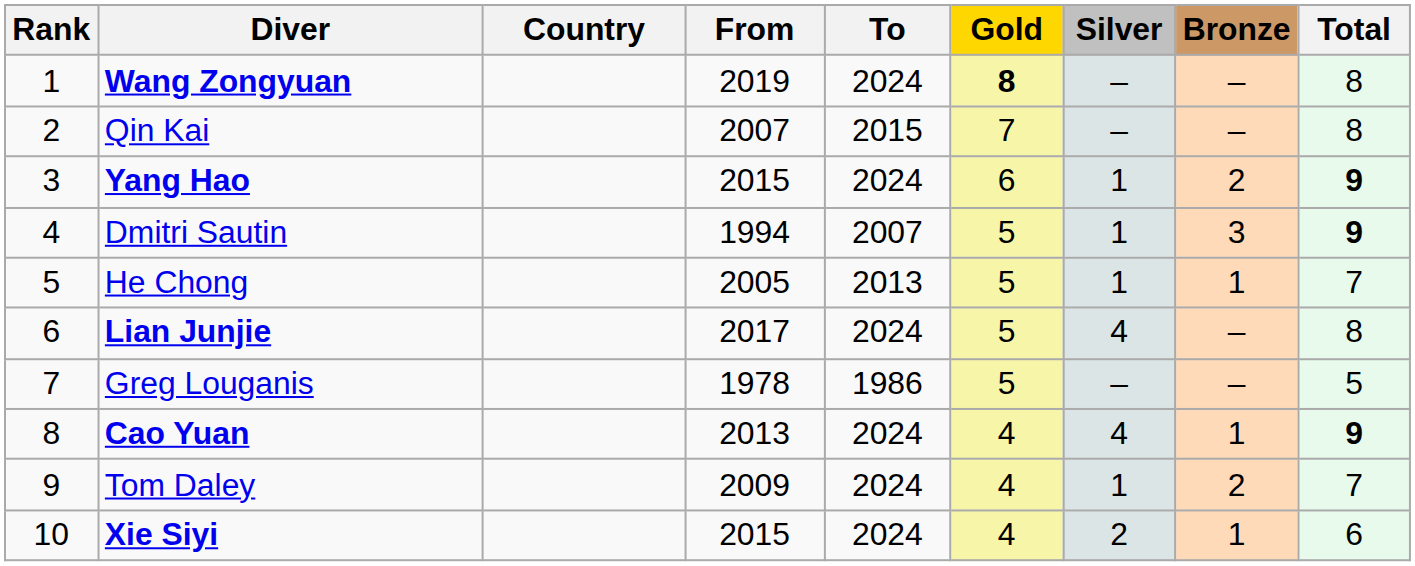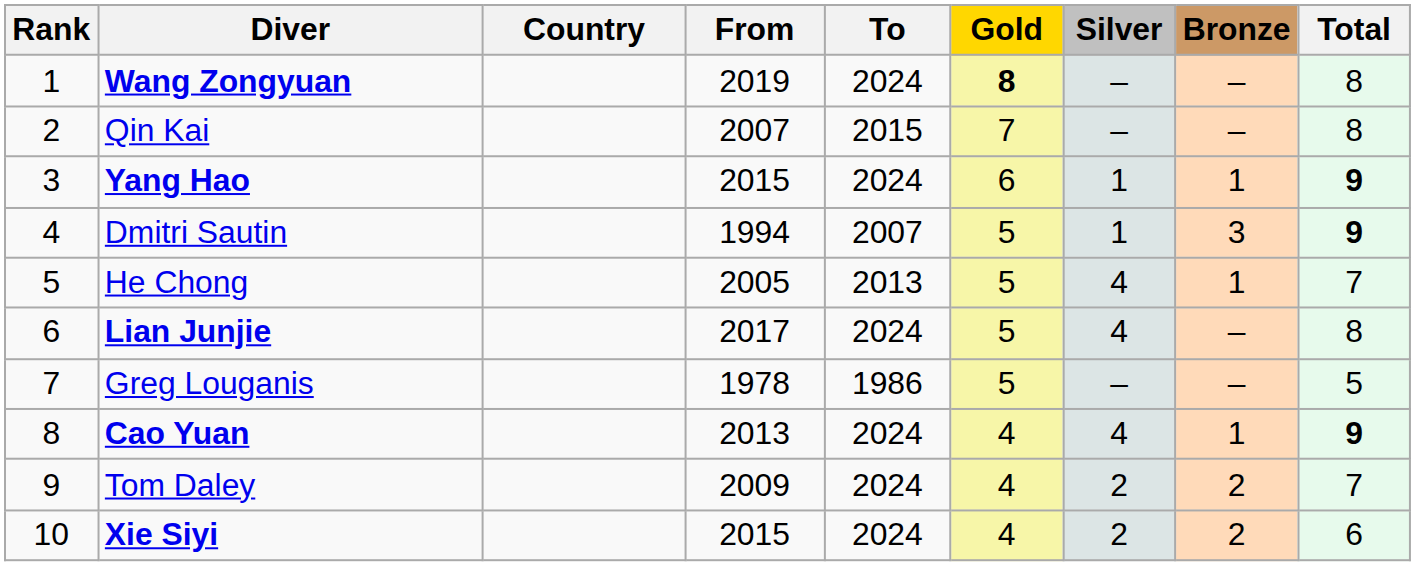 <table class="wikitable plainrowheaders" width=80% style="text-align:center;">
 <tr style="background-color:#EDEDED;">
 <th class="hintergrundfarbe5" style="width:1em">Rank</th>
 <th class="hintergrundfarbe5">Diver</th>
 <th class="hintergrundfarbe5">Country</th>
 <th class="hintergrundfarbe5">From</th>
 <th class="hintergrundfarbe5">To</th>
 <th style="background:    gold; width:8%">Gold</th>
 <th style="background:  silver; width:8%">Silver</th>
 <th style="background: #CC9966; width:8%">Bronze</th>
 <th class="hintergrundfarbe5" style="width:8%">Total</th>
 </tr>
 <tr>
 <td>1</td>
 <td align="left"><strong><a href='#'>Wang Zongyuan</a></strong></td>
 <td align="left"></td>
 <td>2019</td>
 <td>2024</td>
 <td bgcolor="#F7F6A8"><strong>8</strong></td>
 <td bgcolor="#DCE5E5">–</td>
 <td bgcolor="#FFDAB9">–</td>
 <td bgcolor="#E7FAEC">8</td>
 </tr>
 <tr align="center">
 <td>2</td>
 <td align="left"><a href='#'>Qin Kai</a></td>
 <td align="left"></td>
 <td>2007</td>
 <td>2015</td>
 <td bgcolor="#F7F6A8">7</td>
 <td bgcolor="#DCE5E5">–</td>
 <td bgcolor="#FFDAB9">–</td>
 <td bgcolor="#E7FAEC">8</td>
 </tr>
 <tr align="center">
 <td>3</td>
 <td align="left"><strong><a href='#'>Yang Hao</a></strong></td>
 <td align="left"></td>
 <td>2015</td>
 <td>2024</td>
 <td bgcolor="#F7F6A8">6</td>
 <td bgcolor="#DCE5E5">1</td>
-<td bgcolor="#FFDAB9">2</td>
+<td bgcolor="#FFDAB9">1</td>
 <td bgcolor="#E7FAEC"><strong>9</strong></td>
 </tr>
 <tr align="center">
 <td>4</td>
 <td align="left"><a href='#'>Dmitri Sautin</a></td>
 <td align="left"></td>
 <td>1994</td>
 <td>2007</td>
 <td bgcolor="#F7F6A8">5</td>
 <td bgcolor="#DCE5E5">1</td>
 <td bgcolor="#FFDAB9">3</td>
 <td bgcolor="#E7FAEC"><strong>9</strong></td>
 </tr>
 <tr align="center">
 <td>5</td>
 <td align="left"><a href='#'>He Chong</a></td>
 <td align="left"></td>
 <td>2005</td>
 <td>2013</td>
 <td bgcolor="#F7F6A8">5</td>
-<td bgcolor="#DCE5E5">1</td>
+<td bgcolor="#DCE5E5">4</td>
 <td bgcolor="#FFDAB9">1</td>
 <td bgcolor="#E7FAEC">7</td>
 </tr>
 <tr align="center">
 <td>6</td>
 <td align="left"><strong><a href='#'>Lian Junjie</a></strong></td>
 <td align="left"></td>
 <td>2017</td>
 <td>2024</td>
 <td bgcolor="#F7F6A8">5</td>
 <td bgcolor="#DCE5E5">4</td>
 <td bgcolor="#FFDAB9">–</td>
 <td bgcolor="#E7FAEC">8</td>
 </tr>
 <tr align="center">
 <td>7</td>
 <td align="left"><a href='#'>Greg Louganis</a></td>
 <td align="left"></td>
 <td>1978</td>
 <td>1986</td>
 <td bgcolor="#F7F6A8">5</td>
 <td bgcolor="#DCE5E5">–</td>
 <td bgcolor="#FFDAB9">–</td>
 <td bgcolor="#E7FAEC">5</td>
 </tr>
 <tr align="center">
 <td>8</td>
 <td align="left"><strong><a href='#'>Cao Yuan</a></strong></td>
 <td align="left"></td>
 <td>2013</td>
 <td>2024</td>
 <td bgcolor="#F7F6A8">4</td>
 <td bgcolor="#DCE5E5">4</td>
 <td bgcolor="#FFDAB9">1</td>
 <td bgcolor="#E7FAEC"><strong>9</strong></td>
 </tr>
 <tr align="center">
 <td>9</td>
 <td align="left"><a href='#'>Tom Daley</a></td>
 <td align="left"></td>
 <td>2009</td>
 <td>2024</td>
 <td bgcolor="#F7F6A8">4</td>
-<td bgcolor="#DCE5E5">1</td>
+<td bgcolor="#DCE5E5">2</td>
 <td bgcolor="#FFDAB9">2</td>
 <td bgcolor="#E7FAEC">7</td>
 </tr>
 <tr align="center">
 <td>10</td>
 <td align="left"><strong><a href='#'>Xie Siyi</a></strong></td>
 <td align="left"></td>
 <td>2015</td>
 <td>2024</td>
 <td bgcolor="#F7F6A8">4</td>
 <td bgcolor="#DCE5E5">2</td>
-<td bgcolor="#FFDAB9">1</td>
+<td bgcolor="#FFDAB9">2</td>
 <td bgcolor="#E7FAEC">6</td>
 </tr>
 </table>
